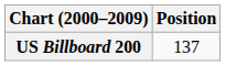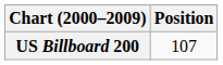 <table class="wikitable plainrowheaders">
 <tr>
 <th>Chart (2000–2009)</th>
 <th>Position</th>
 </tr>
 <tr>
 <th scope="row">US <em>Billboard</em> 200</th>
-<td style="text-align:center;">137</td>
+<td style="text-align:center;">107</td>
 </tr>
 </table>
